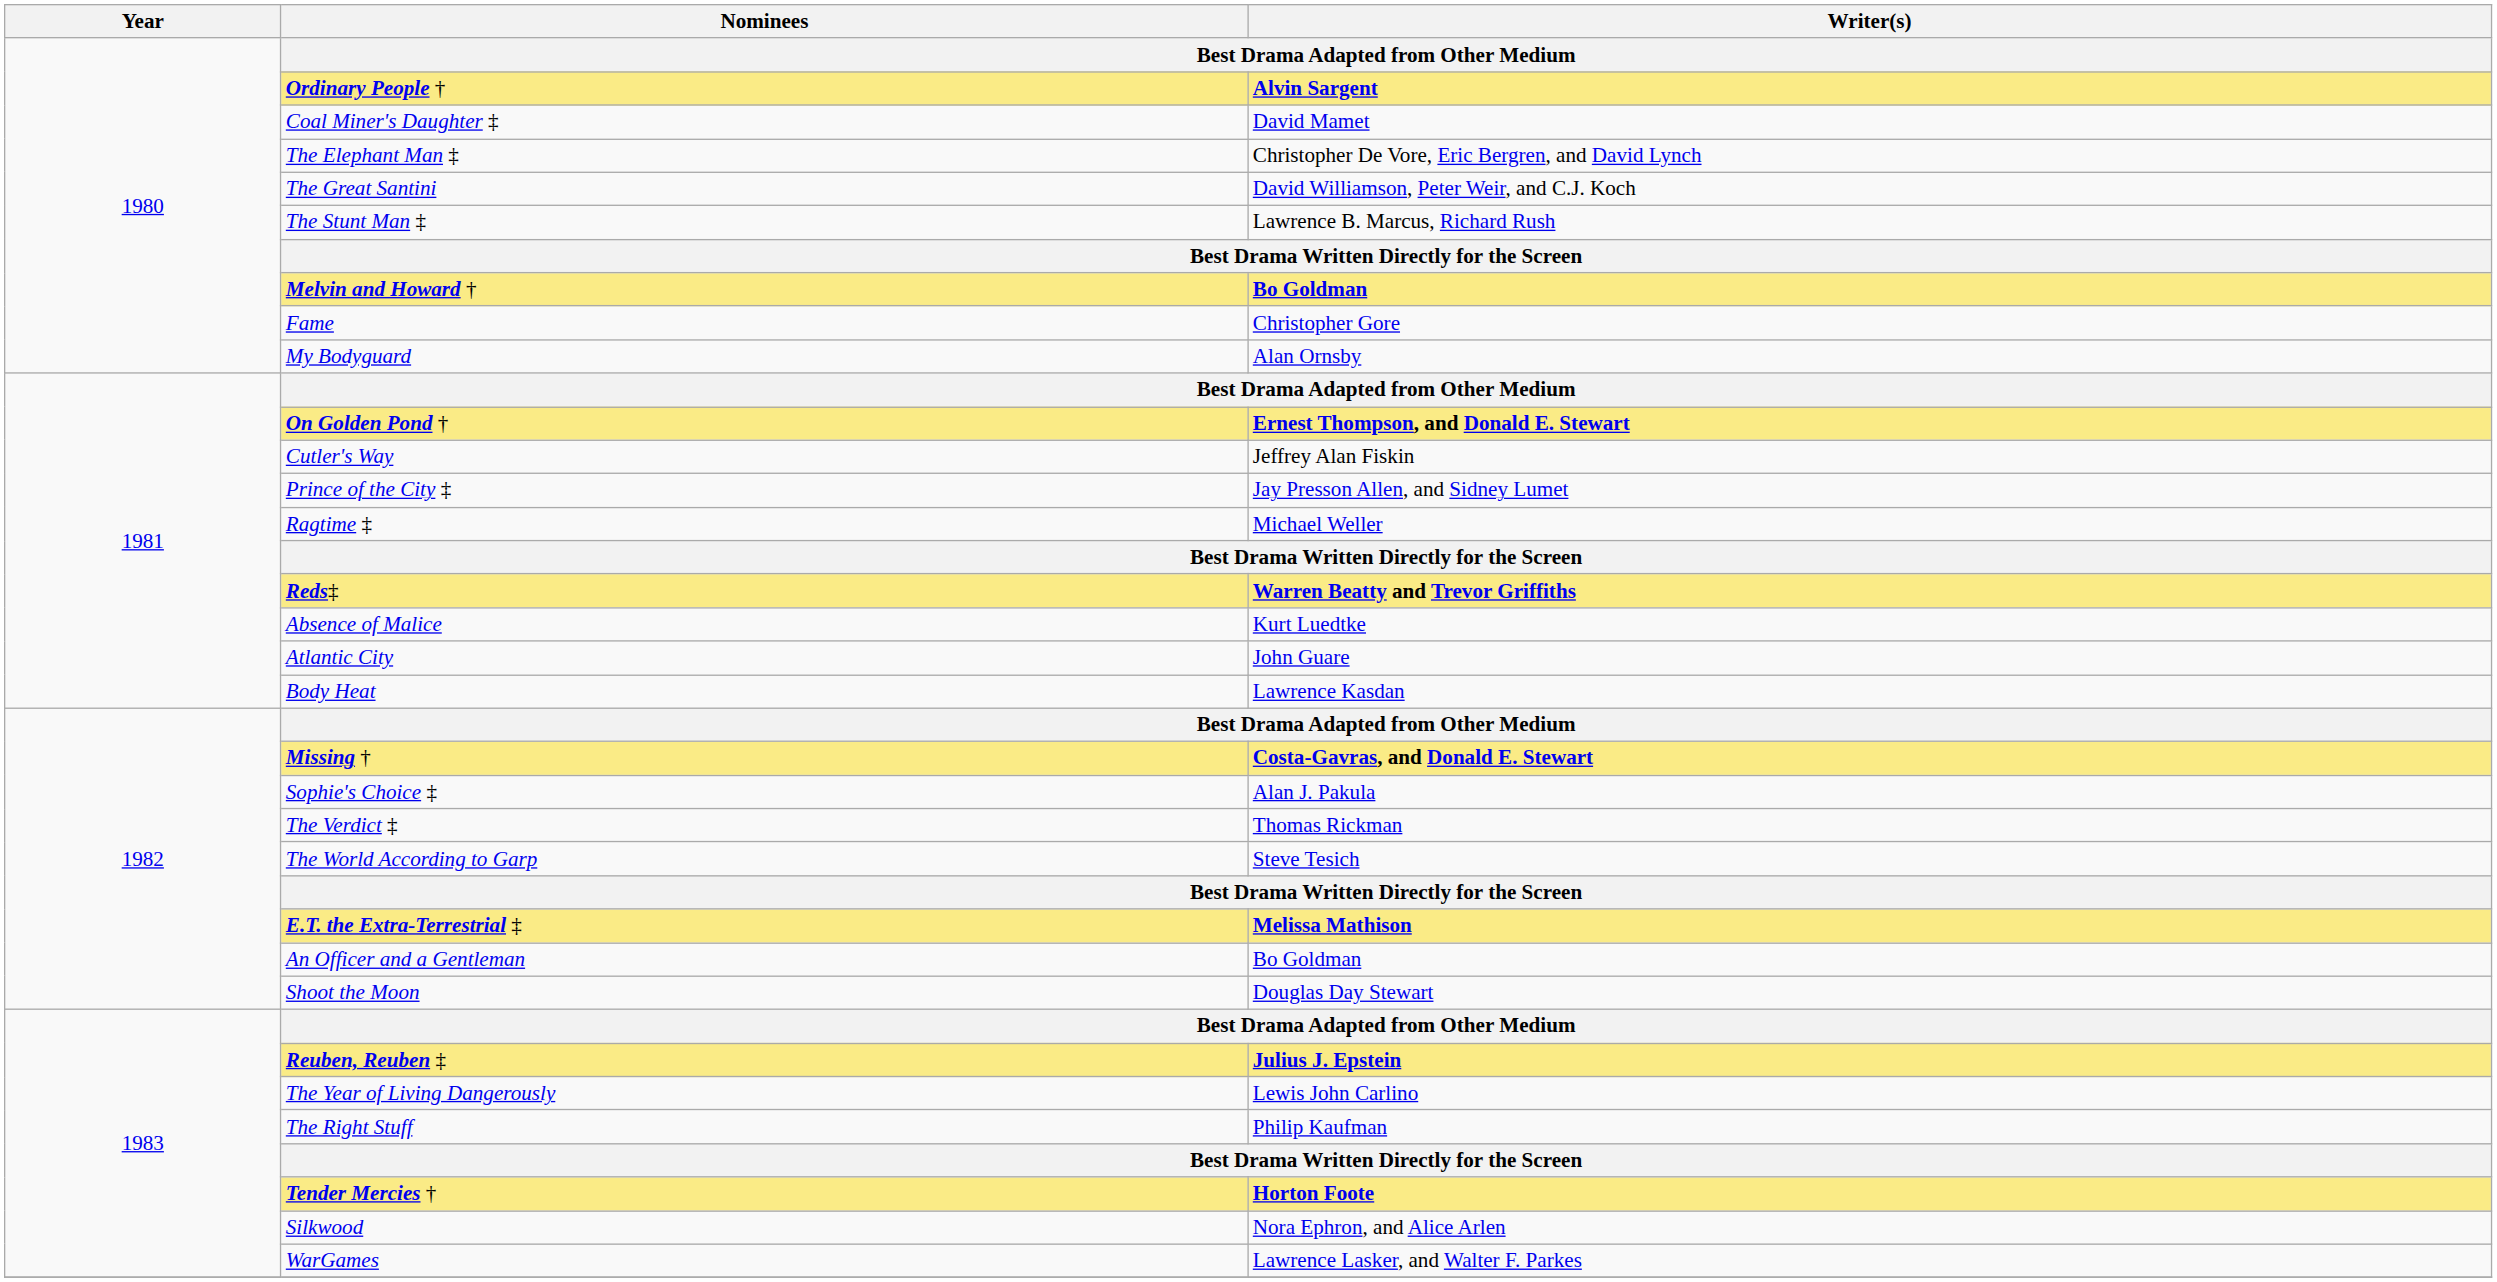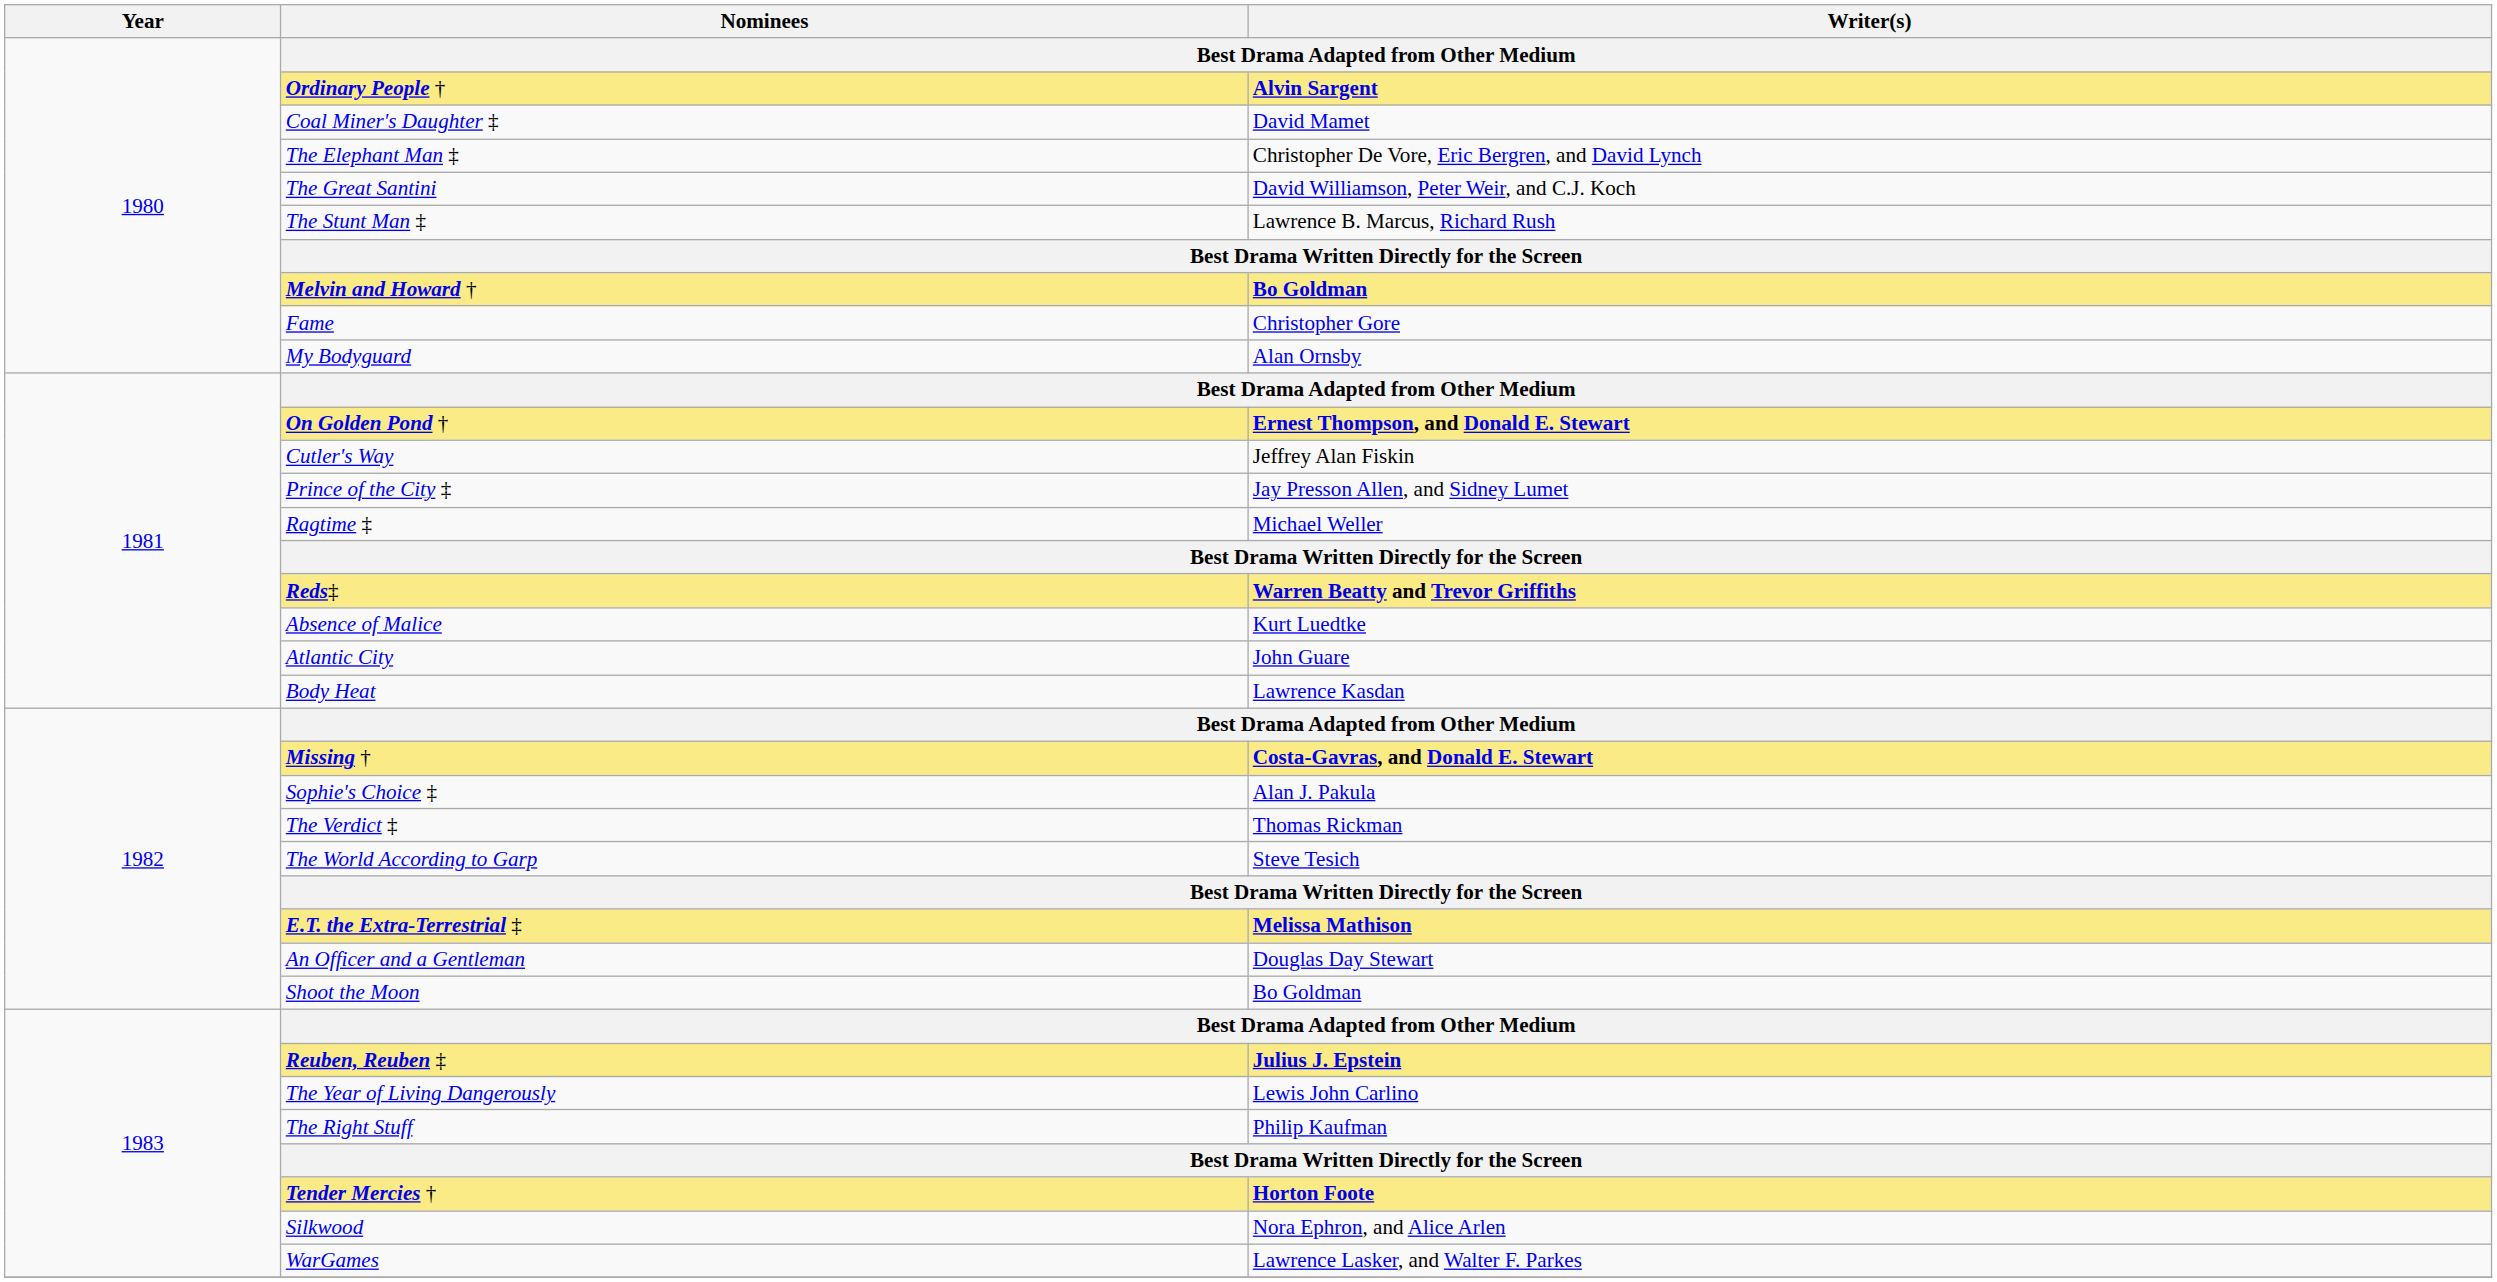 <table class="wikitable" width="95%" cellpadding="5">
 <tr>
 <th width="10%">Year</th>
 <th width="35%">Nominees</th>
 <th width="45%">Writer(s)</th>
 </tr>
 <tr>
 <td rowspan="10" style="text-align:center;"><a href='#'>1980</a><br></td>
 <th colspan="2">Best Drama Adapted from Other Medium</th>
 </tr>
 <tr>
 <td style="background:#FAEB86"><strong><em><a href='#'>Ordinary People</a></em></strong> †</td>
 <td style="background:#FAEB86"><strong><a href='#'>Alvin Sargent</a> </strong></td>
 </tr>
 <tr>
 <td><em><a href='#'>Coal Miner's Daughter</a></em> ‡</td>
 <td><a href='#'>David Mamet</a></td>
 </tr>
 <tr>
 <td><em><a href='#'>The Elephant Man</a></em> ‡</td>
 <td>Christopher De Vore, <a href='#'>Eric Bergren</a>, and <a href='#'>David Lynch</a></td>
 </tr>
 <tr>
 <td><em><a href='#'>The Great Santini</a></em></td>
 <td><a href='#'>David Williamson</a>, <a href='#'>Peter Weir</a>, and C.J. Koch</td>
 </tr>
 <tr>
 <td><em><a href='#'>The Stunt Man</a></em> ‡</td>
 <td>Lawrence B. Marcus, <a href='#'>Richard Rush</a></td>
 </tr>
 <tr>
 <th colspan="2">Best Drama Written Directly for the Screen</th>
 </tr>
 <tr>
 <td style="background:#FAEB86"><strong><em><a href='#'>Melvin and Howard</a></em></strong> †</td>
 <td style="background:#FAEB86"><strong><a href='#'>Bo Goldman</a></strong></td>
 </tr>
 <tr>
 <td><em><a href='#'>Fame</a></em></td>
 <td><a href='#'>Christopher Gore</a></td>
 </tr>
 <tr>
 <td><em><a href='#'>My Bodyguard</a></em></td>
 <td><a href='#'>Alan Ornsby</a></td>
 </tr>
 <tr>
 <td rowspan="10" style="text-align:center;"><a href='#'>1981</a><br></td>
 <th colspan="2">Best Drama Adapted from Other Medium</th>
 </tr>
 <tr>
 <td style="background:#FAEB86"><strong><em><a href='#'>On Golden Pond</a></em></strong> †</td>
 <td style="background:#FAEB86"><strong><a href='#'>Ernest Thompson</a>, and <a href='#'>Donald E. Stewart</a></strong></td>
 </tr>
 <tr>
 <td><em><a href='#'>Cutler's Way</a></em></td>
 <td>Jeffrey Alan Fiskin</td>
 </tr>
 <tr>
 <td><em><a href='#'>Prince of the City</a></em> ‡</td>
 <td><a href='#'>Jay Presson Allen</a>, and <a href='#'>Sidney Lumet</a></td>
 </tr>
 <tr>
 <td><em><a href='#'>Ragtime</a></em> ‡</td>
 <td><a href='#'>Michael Weller</a></td>
 </tr>
 <tr>
 <th colspan="2">Best Drama Written Directly for the Screen</th>
 </tr>
 <tr>
 <td style="background:#FAEB86"><strong><em><a href='#'>Reds</a></em></strong>‡</td>
 <td style="background:#FAEB86"><strong><a href='#'>Warren Beatty</a> and <a href='#'>Trevor Griffiths</a></strong></td>
 </tr>
 <tr>
 <td><em><a href='#'>Absence of Malice</a></em></td>
 <td><a href='#'>Kurt Luedtke</a></td>
 </tr>
 <tr>
 <td><em><a href='#'>Atlantic City</a></em></td>
 <td><a href='#'>John Guare</a></td>
 </tr>
 <tr>
 <td><em><a href='#'>Body Heat</a></em></td>
 <td><a href='#'>Lawrence Kasdan</a></td>
 </tr>
 <tr>
 <td rowspan="9" style="text-align:center;"><a href='#'>1982</a><br></td>
 <th colspan="2">Best Drama Adapted from Other Medium</th>
 </tr>
 <tr>
 <td style="background:#FAEB86"><strong><em><a href='#'>Missing</a></em></strong> †</td>
 <td style="background:#FAEB86"><strong><a href='#'>Costa-Gavras</a>, and <a href='#'>Donald E. Stewart</a></strong></td>
 </tr>
 <tr>
 <td><em><a href='#'>Sophie's Choice</a></em> ‡</td>
 <td><a href='#'>Alan J. Pakula</a></td>
 </tr>
 <tr>
 <td><em><a href='#'>The Verdict</a></em> ‡</td>
 <td><a href='#'>Thomas Rickman</a></td>
 </tr>
 <tr>
 <td><em><a href='#'>The World According to Garp</a></em></td>
 <td><a href='#'>Steve Tesich</a></td>
 </tr>
 <tr>
 <th colspan="2">Best Drama Written Directly for the Screen</th>
 </tr>
 <tr>
 <td style="background:#FAEB86"><strong><em><a href='#'>E.T. the Extra-Terrestrial</a></em></strong> ‡</td>
 <td style="background:#FAEB86"><strong> <a href='#'>Melissa Mathison</a></strong></td>
 </tr>
 <tr>
 <td><em><a href='#'>An Officer and a Gentleman</a></em></td>
-<td><a href='#'>Bo Goldman</a></td>
+<td><a href='#'>Douglas Day Stewart</a></td>
 </tr>
 <tr>
 <td><em><a href='#'>Shoot the Moon</a></em></td>
-<td><a href='#'>Douglas Day Stewart</a></td>
+<td><a href='#'>Bo Goldman</a></td>
 </tr>
 <tr>
 <td rowspan="8" style="text-align:center;"><a href='#'>1983</a><br></td>
 <th colspan="2">Best Drama Adapted from Other Medium</th>
 </tr>
 <tr>
 <td style="background:#FAEB86"><strong><em><a href='#'>Reuben, Reuben</a></em></strong> ‡</td>
 <td style="background:#FAEB86"><strong><a href='#'>Julius J. Epstein</a></strong></td>
 </tr>
 <tr>
 <td><em><a href='#'>The Year of Living Dangerously</a></em></td>
 <td><a href='#'>Lewis John Carlino</a></td>
 </tr>
 <tr>
 <td><em><a href='#'>The Right Stuff</a></em></td>
 <td><a href='#'>Philip Kaufman</a></td>
 </tr>
 <tr>
 <th colspan="2">Best Drama Written Directly for the Screen</th>
 </tr>
 <tr>
 <td style="background:#FAEB86"><strong><em><a href='#'>Tender Mercies</a></em></strong> †</td>
 <td style="background:#FAEB86"><strong> <a href='#'>Horton Foote</a></strong></td>
 </tr>
 <tr>
 <td><em><a href='#'>Silkwood</a></em></td>
 <td><a href='#'>Nora Ephron</a>, and <a href='#'>Alice Arlen</a></td>
 </tr>
 <tr>
 <td><em><a href='#'>WarGames</a></em></td>
 <td><a href='#'>Lawrence Lasker</a>, and <a href='#'>Walter F. Parkes</a></td>
 </tr>
 <tr>
 </tr>
 </table>
